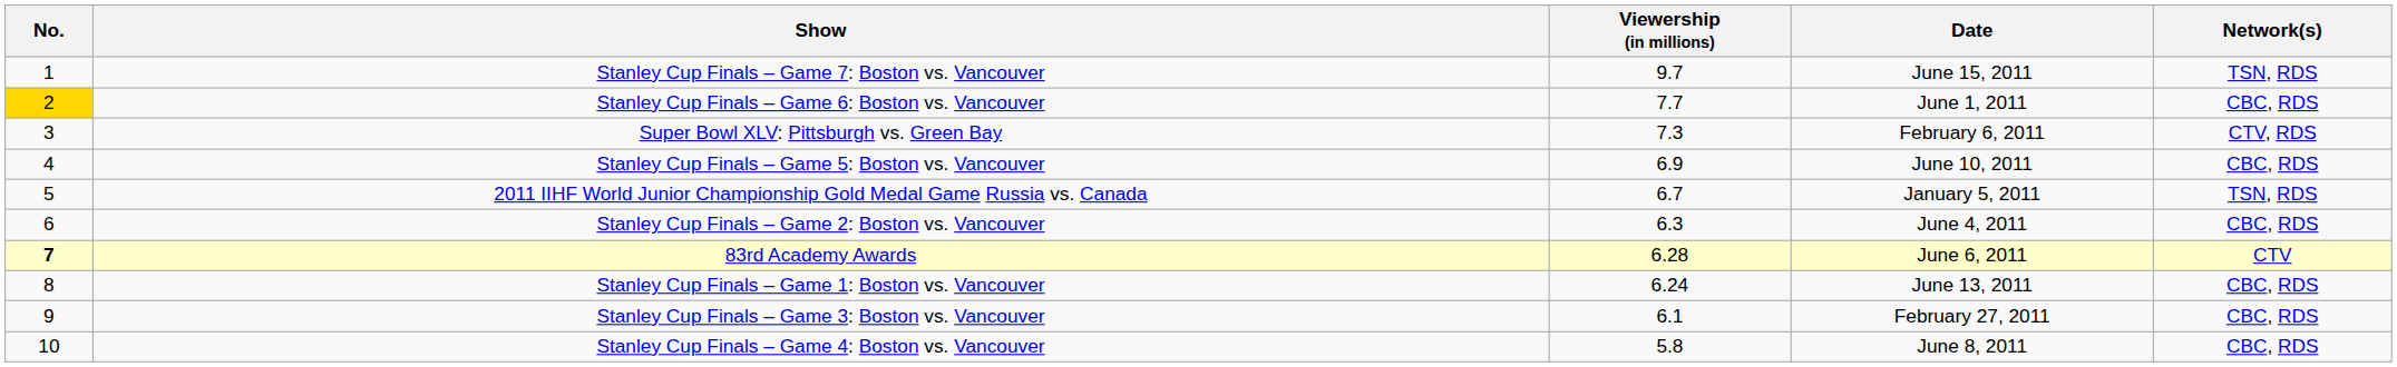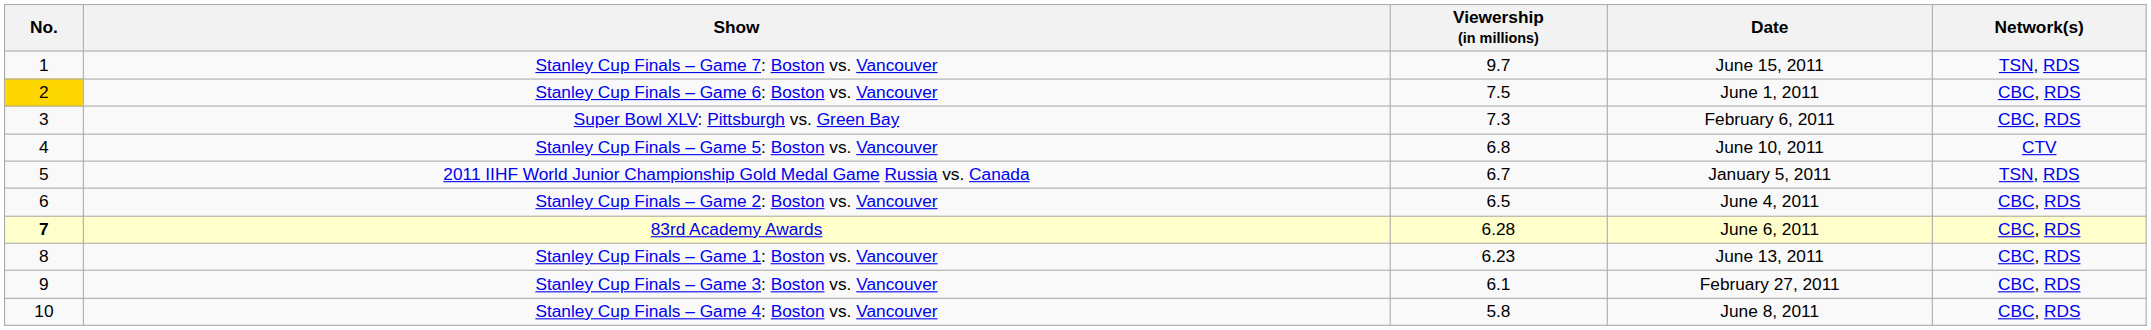 <table class="wikitable sortable" style="width:100%; text-align:center;">
 <tr>
 <th><abbr>No.</abbr></th>
 <th>Show</th>
 <th>Viewership<br><small>(in millions)</small></th>
 <th>Date</th>
 <th>Network(s)</th>
 </tr>
 <tr>
 <td>1</td>
 <td><a href='#'>Stanley Cup Finals – Game 7</a>: <a href='#'>Boston</a> vs. <a href='#'>Vancouver</a></td>
 <td>9.7</td>
 <td>June 15, 2011</td>
 <td><a href='#'>TSN</a>, <a href='#'>RDS</a></td>
 </tr>
 <tr>
 <td style="background: gold;">2</td>
 <td><a href='#'>Stanley Cup Finals – Game 6</a>: <a href='#'>Boston</a> vs. <a href='#'>Vancouver</a></td>
-<td>7.7</td>
+<td>7.5</td>
 <td>June 1, 2011</td>
 <td><a href='#'>CBC</a>, <a href='#'>RDS</a></td>
 </tr>
 <tr>
 <td>3</td>
 <td><a href='#'>Super Bowl XLV</a>: <a href='#'>Pittsburgh</a> vs. <a href='#'>Green Bay</a></td>
 <td>7.3</td>
 <td>February 6, 2011</td>
-<td><a href='#'>CTV</a>, <a href='#'>RDS</a></td>
+<td><a href='#'>CBC</a>, <a href='#'>RDS</a></td>
 </tr>
 <tr>
 <td>4</td>
 <td><a href='#'>Stanley Cup Finals – Game 5</a>: <a href='#'>Boston</a> vs. <a href='#'>Vancouver</a></td>
-<td>6.9</td>
+<td>6.8</td>
 <td>June 10, 2011</td>
-<td><a href='#'>CBC</a>, <a href='#'>RDS</a></td>
+<td><a href='#'>CTV</a></td>
 </tr>
 <tr>
 <td>5</td>
 <td><a href='#'>2011 IIHF World Junior Championship Gold Medal Game</a> <a href='#'>Russia</a> vs. <a href='#'>Canada</a></td>
 <td>6.7</td>
 <td>January 5, 2011</td>
 <td><a href='#'>TSN</a>, <a href='#'>RDS</a></td>
 </tr>
 <tr>
 <td>6</td>
 <td><a href='#'>Stanley Cup Finals – Game 2</a>: <a href='#'>Boston</a> vs. <a href='#'>Vancouver</a></td>
-<td>6.3</td>
+<td>6.5</td>
 <td>June 4, 2011</td>
 <td><a href='#'>CBC</a>, <a href='#'>RDS</a></td>
 </tr>
 <tr style="background:#ffc;">
 <td><strong>7</strong></td>
 <td><a href='#'>83rd Academy Awards</a></td>
 <td>6.28</td>
 <td>June 6, 2011</td>
-<td><a href='#'>CTV</a></td>
+<td><a href='#'>CBC</a>, <a href='#'>RDS</a></td>
 </tr>
 <tr>
 <td>8</td>
 <td><a href='#'>Stanley Cup Finals – Game 1</a>: <a href='#'>Boston</a> vs. <a href='#'>Vancouver</a></td>
-<td>6.24</td>
+<td>6.23</td>
 <td>June 13, 2011</td>
 <td><a href='#'>CBC</a>, <a href='#'>RDS</a></td>
 </tr>
 <tr>
 <td>9</td>
 <td><a href='#'>Stanley Cup Finals – Game 3</a>: <a href='#'>Boston</a> vs. <a href='#'>Vancouver</a></td>
 <td>6.1</td>
 <td>February 27, 2011</td>
 <td><a href='#'>CBC</a>, <a href='#'>RDS</a></td>
 </tr>
 <tr>
 <td>10</td>
 <td><a href='#'>Stanley Cup Finals – Game 4</a>: <a href='#'>Boston</a> vs. <a href='#'>Vancouver</a></td>
 <td>5.8</td>
 <td>June 8, 2011</td>
 <td><a href='#'>CBC</a>, <a href='#'>RDS</a></td>
 </tr>
 </table>
